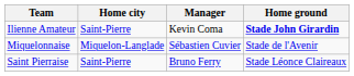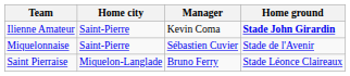 <table class="wikitable sortable">
 <tr>
 <th>Team</th>
 <th>Home city</th>
 <th>Manager</th>
 <th>Home ground</th>
 </tr>
 <tr>
 <td><a href='#'>Ilienne Amateur</a></td>
 <td><a href='#'>Saint-Pierre</a></td>
 <td> Kevin Coma</td>
 <td><strong><a href='#'>Stade John Girardin</a></strong></td>
 </tr>
 <tr>
 <td><a href='#'>Miquelonnaise</a></td>
-<td><a href='#'>Miquelon-Langlade</a></td>
+<td><a href='#'>Saint-Pierre</a></td>
 <td> <a href='#'>Sébastien Cuvier</a></td>
 <td><a href='#'>Stade de l'Avenir</a></td>
 </tr>
 <tr>
 <td><a href='#'>Saint Pierraise</a></td>
-<td><a href='#'>Saint-Pierre</a></td>
+<td><a href='#'>Miquelon-Langlade</a></td>
 <td> <a href='#'>Bruno Ferry</a></td>
 <td><a href='#'>Stade Léonce Claireaux</a></td>
 </tr>
 </table>
